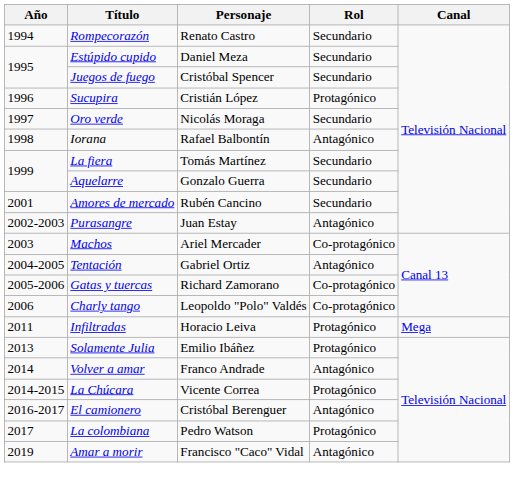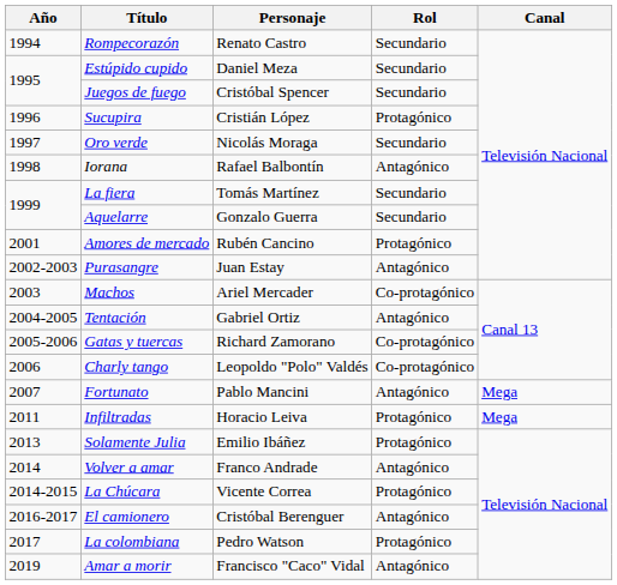 <table class="wikitable">
 <tr>
 <th>Año</th>
 <th>Título</th>
 <th>Personaje</th>
 <th>Rol</th>
 <th>Canal</th>
 </tr>
 <tr>
 <td>1994</td>
 <td><em><a href='#'>Rompecorazón</a></em></td>
 <td>Renato Castro</td>
 <td>Secundario</td>
 <td rowspan="10"><a href='#'>Televisión Nacional</a></td>
 </tr>
 <tr>
 <td rowspan="2">1995</td>
 <td><em><a href='#'>Estúpido cupido</a></em></td>
 <td>Daniel Meza</td>
 <td>Secundario</td>
 </tr>
 <tr>
 <td><em><a href='#'>Juegos de fuego</a></em></td>
 <td>Cristóbal Spencer</td>
 <td>Secundario</td>
 </tr>
 <tr>
 <td>1996</td>
 <td><em><a href='#'>Sucupira</a></em></td>
 <td>Cristián López</td>
 <td>Protagónico</td>
 </tr>
 <tr>
 <td>1997</td>
 <td><em><a href='#'>Oro verde</a></em></td>
 <td>Nicolás Moraga</td>
 <td>Secundario</td>
 </tr>
 <tr>
 <td>1998</td>
 <td><em>Iorana</em></td>
 <td>Rafael Balbontín</td>
 <td>Antagónico</td>
 </tr>
 <tr>
 <td rowspan="2">1999</td>
 <td><em><a href='#'>La fiera</a></em></td>
 <td>Tomás Martínez</td>
 <td>Secundario</td>
 </tr>
 <tr>
 <td><em><a href='#'>Aquelarre</a></em></td>
 <td>Gonzalo Guerra</td>
 <td>Secundario</td>
 </tr>
 <tr>
 <td>2001</td>
 <td><a href='#'><em>Amores de mercado</em></a></td>
 <td>Rubén Cancino</td>
-<td>Secundario</td>
+<td>Protagónico</td>
 </tr>
 <tr>
 <td>2002-2003</td>
 <td><em><a href='#'>Purasangre</a></em></td>
 <td>Juan Estay</td>
 <td>Antagónico</td>
 </tr>
 <tr>
 <td>2003</td>
 <td><em><a href='#'>Machos</a></em></td>
 <td>Ariel Mercader</td>
 <td>Co-protagónico</td>
 <td rowspan="4"><a href='#'>Canal 13</a></td>
 </tr>
 <tr>
 <td>2004-2005</td>
 <td><em><a href='#'>Tentación</a></em></td>
 <td>Gabriel Ortiz</td>
 <td>Antagónico</td>
 </tr>
 <tr>
 <td>2005-2006</td>
 <td><em><a href='#'>Gatas y tuercas</a></em></td>
 <td>Richard Zamorano</td>
 <td>Co-protagónico</td>
 </tr>
 <tr>
 <td>2006</td>
 <td><em><a href='#'>Charly tango</a></em></td>
 <td>Leopoldo "Polo" Valdés</td>
 <td>Co-protagónico</td>
+</tr>
+<tr>
+<td>2007</td>
+<td><em><a href='#'>Fortunato</a></em></td>
+<td>Pablo Mancini</td>
+<td>Antagónico</td>
+<td><a href='#'>Mega</a></td>
 </tr>
 <tr>
 <td>2011</td>
 <td><em><a href='#'>Infiltradas</a></em></td>
 <td>Horacio Leiva</td>
 <td>Protagónico</td>
 <td><a href='#'>Mega</a></td>
 </tr>
 <tr>
 <td>2013</td>
 <td><em><a href='#'>Solamente Julia</a></em></td>
 <td>Emilio Ibáñez</td>
 <td>Protagónico</td>
 <td rowspan="6"><a href='#'>Televisión Nacional</a></td>
 </tr>
 <tr>
 <td>2014</td>
 <td><em><a href='#'>Volver a amar</a></em></td>
 <td>Franco Andrade</td>
 <td>Antagónico</td>
 </tr>
 <tr>
 <td>2014-2015</td>
 <td><em><a href='#'>La Chúcara</a></em></td>
 <td>Vicente Correa</td>
 <td>Protagónico</td>
 </tr>
 <tr>
 <td>2016-2017</td>
 <td><em><a href='#'>El camionero</a></em></td>
 <td>Cristóbal Berenguer</td>
 <td>Antagónico</td>
 </tr>
 <tr>
 <td>2017</td>
 <td><em><a href='#'>La colombiana</a></em></td>
 <td>Pedro Watson</td>
 <td>Protagónico</td>
 </tr>
 <tr>
 <td>2019</td>
 <td><em><a href='#'>Amar a morir</a></em></td>
 <td>Francisco "Caco" Vidal</td>
 <td>Antagónico</td>
 </tr>
 </table>
